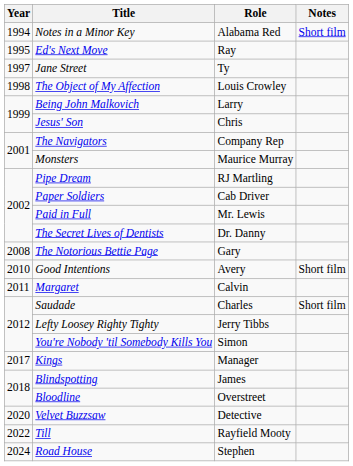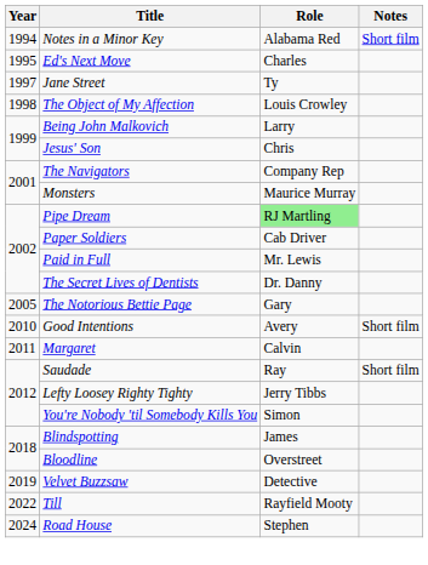 <table class="wikitable sortable">
 <tr>
 <th>Year</th>
 <th>Title</th>
 <th>Role</th>
 <th>Notes</th>
 </tr>
 <tr>
 <td>1994</td>
 <td><em>Notes in a Minor Key</em></td>
 <td>Alabama Red</td>
 <td><a href='#'>Short film</a></td>
 </tr>
 <tr>
 <td>1995</td>
 <td><em><a href='#'>Ed's Next Move</a></em></td>
-<td>Ray</td>
+<td>Charles</td>
 <td></td>
 </tr>
 <tr>
 <td>1997</td>
 <td><em>Jane Street</em></td>
 <td>Ty</td>
 <td></td>
 </tr>
 <tr>
 <td>1998</td>
 <td><em><a href='#'>The Object of My Affection</a></em></td>
 <td>Louis Crowley</td>
 <td></td>
 </tr>
 <tr>
 <td rowspan="2">1999</td>
 <td><em><a href='#'>Being John Malkovich</a></em></td>
 <td>Larry</td>
 <td></td>
 </tr>
 <tr>
 <td><a href='#'><em>Jesus' Son</em></a></td>
 <td>Chris</td>
 <td></td>
 </tr>
 <tr>
 <td rowspan="2">2001</td>
 <td><a href='#'><em>The Navigators</em></a></td>
 <td>Company Rep</td>
 <td></td>
 </tr>
 <tr>
 <td><em>Monsters</em></td>
 <td>Maurice Murray</td>
 <td></td>
 </tr>
 <tr>
 <td rowspan="4">2002</td>
 <td><a href='#'><em>Pipe Dream</em></a></td>
-<td>RJ Martling</td>
+<td style="background: lightgreen;">RJ Martling</td>
 <td></td>
 </tr>
 <tr>
 <td><em><a href='#'>Paper Soldiers</a></em></td>
 <td>Cab Driver</td>
 <td></td>
 </tr>
 <tr>
 <td><a href='#'><em>Paid in Full</em></a></td>
 <td>Mr. Lewis</td>
 <td></td>
 </tr>
 <tr>
 <td><em><a href='#'>The Secret Lives of Dentists</a></em></td>
 <td>Dr. Danny</td>
 <td></td>
 </tr>
 <tr>
-<td>2008</td>
+<td>2005</td>
 <td><em><a href='#'>The Notorious Bettie Page</a></em></td>
 <td>Gary</td>
 <td></td>
 </tr>
 <tr>
 <td>2010</td>
 <td><em>Good Intentions</em></td>
 <td>Avery</td>
 <td>Short film</td>
 </tr>
 <tr>
 <td>2011</td>
 <td><a href='#'><em>Margaret</em></a></td>
 <td>Calvin</td>
 <td></td>
 </tr>
 <tr>
 <td rowspan="3">2012</td>
 <td><em>Saudade</em></td>
-<td>Charles</td>
+<td>Ray</td>
 <td>Short film</td>
 </tr>
 <tr>
 <td><em>Lefty Loosey Righty Tighty</em></td>
 <td>Jerry Tibbs</td>
 <td></td>
 </tr>
 <tr>
 <td><em><a href='#'>You're Nobody 'til Somebody Kills You</a></em></td>
 <td>Simon</td>
-<td></td>
-</tr>
-<tr>
-<td>2017</td>
-<td><a href='#'><em>Kings</em></a></td>
-<td>Manager</td>
 <td></td>
 </tr>
 <tr>
 <td rowspan="2">2018</td>
 <td><em><a href='#'>Blindspotting</a></em></td>
 <td>James</td>
 <td></td>
 </tr>
 <tr>
 <td><a href='#'><em>Bloodline</em></a></td>
 <td>Overstreet</td>
 <td></td>
 </tr>
 <tr>
-<td>2020</td>
+<td>2019</td>
 <td><em><a href='#'>Velvet Buzzsaw</a></em></td>
 <td>Detective</td>
 <td></td>
 </tr>
 <tr>
 <td>2022</td>
 <td><em><a href='#'>Till</a></em></td>
 <td>Rayfield Mooty</td>
 <td></td>
 </tr>
 <tr>
 <td>2024</td>
 <td><em><a href='#'>Road House</a></em></td>
 <td>Stephen</td>
 <td></td>
 </tr>
 </table>
